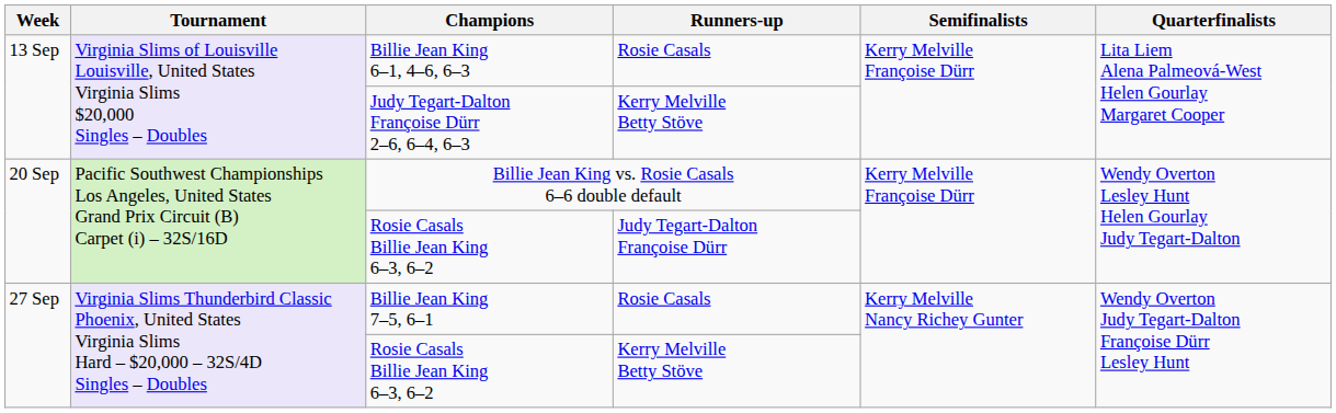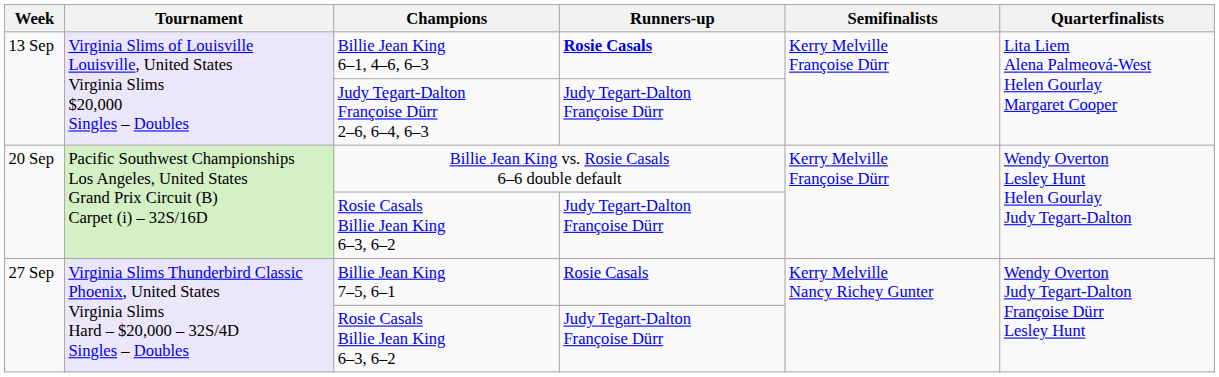 <table class=wikitable style=font-size:95%>
 <tr>
 <th style="width:48px;">Week</th>
 <th style="width:240px;">Tournament</th>
 <th style="width:200px;">Champions</th>
 <th style="width:200px;">Runners-up</th>
 <th style="width:190px;">Semifinalists</th>
 <th style="width:190px;">Quarterfinalists</th>
 </tr>
 <tr valign=top>
 <td rowspan=2>13 Sep</td>
 <td style="background:#ebe6fa;" rowspan=2><a href='#'>Virginia Slims of Louisville</a><br><a href='#'>Louisville</a>, United States<br>Virginia Slims<br>$20,000<br> <a href='#'>Singles</a> – <a href='#'>Doubles</a></td>
 <td> <a href='#'>Billie Jean King</a> <br>6–1, 4–6, 6–3</td>
-<td> <a href='#'>Rosie Casals</a></td>
+<td><strong> <a href='#'>Rosie Casals</a></strong></td>
 <td rowspan=2> <a href='#'>Kerry Melville</a>  <br>  <a href='#'>Françoise Dürr</a></td>
 <td rowspan=2> <a href='#'>Lita Liem</a> <br>  <a href='#'>Alena Palmeová-West</a> <br>  <a href='#'>Helen Gourlay</a> <br>  <a href='#'>Margaret Cooper</a></td>
 </tr>
 <tr valign=top>
 <td> <a href='#'>Judy Tegart-Dalton</a><br> <a href='#'>Françoise Dürr</a><br>2–6, 6–4, 6–3</td>
-<td> <a href='#'>Kerry Melville</a><br> <a href='#'>Betty Stöve</a></td>
+<td> <a href='#'>Judy Tegart-Dalton</a> <br>  <a href='#'>Françoise Dürr</a></td>
 </tr>
 <tr valign=top>
 <td rowspan=2>20 Sep</td>
 <td style="background:#D4F1C5;" rowspan="2">Pacific Southwest Championships <br> Los Angeles, United States<br>Grand Prix Circuit (B) <br> Carpet (i) – 32S/16D</td>
 <td colspan=2 align=center> <a href='#'>Billie Jean King</a> vs.  <a href='#'>Rosie Casals</a> <br> 6–6 double default</td>
 <td rowspan=2> <a href='#'>Kerry Melville</a>  <br>  <a href='#'>Françoise Dürr</a></td>
 <td rowspan=2> <a href='#'>Wendy Overton</a> <br>  <a href='#'>Lesley Hunt</a> <br>  <a href='#'>Helen Gourlay</a> <br>  <a href='#'>Judy Tegart-Dalton</a></td>
 </tr>
 <tr valign=top>
 <td> <a href='#'>Rosie Casals</a> <br>  <a href='#'>Billie Jean King</a> <br> 6–3, 6–2</td>
 <td> <a href='#'>Judy Tegart-Dalton</a> <br>  <a href='#'>Françoise Dürr</a></td>
 </tr>
 <tr valign=top>
 <td rowspan=2>27 Sep</td>
 <td style="background:#ebe6fa;" rowspan=2><a href='#'>Virginia Slims Thunderbird Classic</a><br> <a href='#'>Phoenix</a>, United States<br>Virginia Slims<br>Hard – $20,000 – 32S/4D<br> <a href='#'>Singles</a> – <a href='#'>Doubles</a></td>
 <td> <a href='#'>Billie Jean King</a> <br>7–5, 6–1</td>
 <td> <a href='#'>Rosie Casals</a></td>
 <td rowspan=2> <a href='#'>Kerry Melville</a>  <br>  <a href='#'>Nancy Richey Gunter</a></td>
 <td rowspan=2> <a href='#'>Wendy Overton</a> <br>  <a href='#'>Judy Tegart-Dalton</a> <br>  <a href='#'>Françoise Dürr</a> <br>  <a href='#'>Lesley Hunt</a></td>
 </tr>
 <tr valign=top>
 <td> <a href='#'>Rosie Casals</a><br> <a href='#'>Billie Jean King</a><br>6–3, 6–2</td>
-<td> <a href='#'>Kerry Melville</a><br> <a href='#'>Betty Stöve</a></td>
+<td> <a href='#'>Judy Tegart-Dalton</a><br> <a href='#'>Françoise Dürr</a></td>
 </tr>
 </table>
